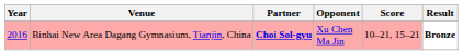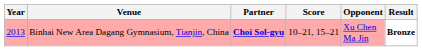 <table class="sortable wikitable" style="font-size: 90%;">
 <tr>
 <th>Year</th>
 <th>Venue</th>
 <th>Partner</th>
+<th>Score</th>
 <th>Opponent</th>
-<th>Score</th>
 <th>Result</th>
 </tr>
 <tr style="background:#FFAAAA">
-<td align="center"><a href='#'>2016</a></td>
+<td align="center"><a href='#'>2013</a></td>
 <td align="left">Binhai New Area Dagang Gymnasium, <a href='#'>Tianjin</a>, China</td>
 <td align="left"><strong> <a href='#'>Choi Sol-gyu</a></strong></td>
+<td align="left">10–21, 15–21</td>
 <td align="left"> <a href='#'>Xu Chen</a><br> <a href='#'>Ma Jin</a></td>
-<td align="left">10–21, 15–21</td>
 <td style="text-align:left; background:white"> <strong>Bronze</strong></td>
 </tr>
 </table>
